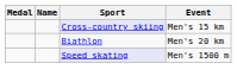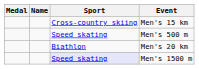 <table class="wikitable sortable" style="font-size:90%">
 <tr>
 <th>Medal</th>
 <th>Name</th>
 <th>Sport</th>
 <th>Event</th>
 </tr>
 <tr>
 <td></td>
 <td></td>
-<td style="background: lavender;"><a href='#'>Cross-country skiing</a></td>
+<td><a href='#'>Cross-country skiing</a></td>
 <td>Men's 15 km</td>
+</tr>
+<tr>
+<td></td>
+<td></td>
+<td><a href='#'>Speed skating</a></td>
+<td>Men's 500 m</td>
 </tr>
 <tr>
 <td></td>
 <td></td>
 <td><a href='#'>Biathlon</a></td>
 <td>Men's 20 km</td>
 </tr>
 <tr>
 <td></td>
 <td></td>
 <td style="background: lavender;"><a href='#'>Speed skating</a></td>
 <td>Men's 1500 m</td>
 </tr>
 </table>
